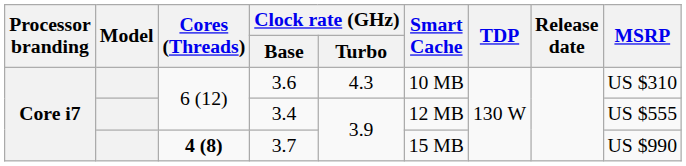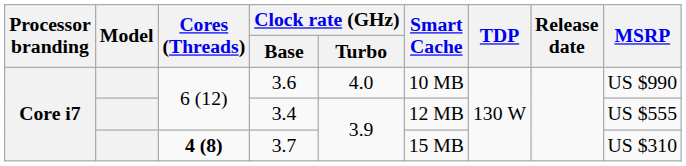 <table class="wikitable sortable nowrap" style="text-align: center;">
 <tr>
 <th class="unsortable" rowspan="2">Processor<br>branding</th>
 <th rowspan="2">Model</th>
 <th class="unsortable" rowspan="2"><a href='#'>Cores</a><br>(<a href='#'>Threads</a>)</th>
 <th colspan="2"><a href='#'>Clock rate</a> (GHz)</th>
 <th class="unsortable" rowspan="2"><a href='#'>Smart<br>Cache</a></th>
 <th rowspan="2"><a href='#'>TDP</a></th>
 <th rowspan="2">Release<br>date</th>
 <th class="unsortable" rowspan="2"><a href='#'>MSRP</a></th>
 </tr>
 <tr>
 <th class="unsortable">Base</th>
 <th class="unsortable">Turbo</th>
 </tr>
 <tr>
 <th rowspan=3>Core i7</th>
 <th style="text-align:left;" data-sort-value="sku3"></th>
 <td rowspan=2>6 (12)</td>
 <td>3.6</td>
-<td>4.3</td>
+<td>4.0</td>
 <td>10 MB</td>
 <td rowspan=3>130 W</td>
 <td rowspan=3></td>
-<td>US $310</td>
+<td>US $990</td>
 </tr>
 <tr>
 <th style="text-align:left;" data-sort-value="sku2"></th>
 <td>3.4</td>
 <td rowspan=2>3.9</td>
 <td>12 MB</td>
 <td>US $555</td>
 </tr>
 <tr>
 <th style="text-align:left;" data-sort-value="sku1"></th>
 <td><strong>4 (8)</strong></td>
 <td>3.7</td>
 <td>15 MB</td>
-<td>US $990</td>
+<td>US $310</td>
 </tr>
 </table>
